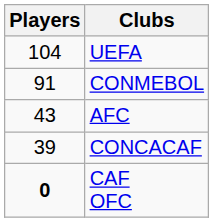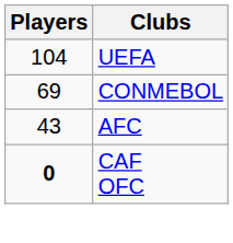 <table class="wikitable">
 <tr>
 <th>Players</th>
 <th>Clubs</th>
 </tr>
 <tr>
 <td align=center>104</td>
 <td><a href='#'>UEFA</a></td>
 </tr>
 <tr>
-<td align=center>91</td>
+<td align=center>69</td>
 <td><a href='#'>CONMEBOL</a></td>
 </tr>
 <tr>
 <td align=center>43</td>
 <td><a href='#'>AFC</a></td>
 </tr>
 <tr>
-<td align=center>39</td>
-<td><a href='#'>CONCACAF</a></td>
-</tr>
-<tr>
 <td align=center><strong>0</strong></td>
 <td><a href='#'>CAF</a><br><a href='#'>OFC</a></td>
 </tr>
 </table>
